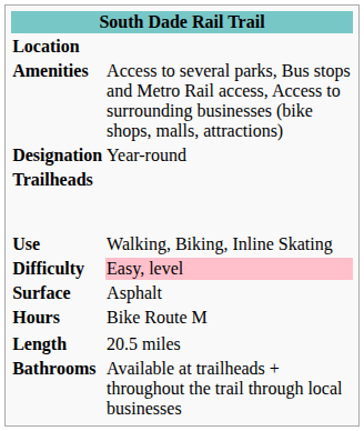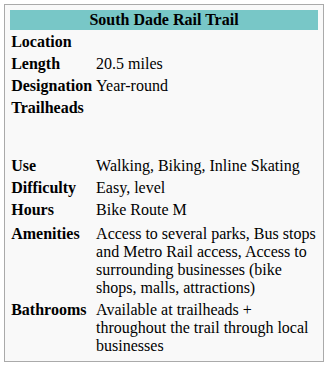 <table class="infobox" style="width: 20em;">
 <tr>
 <th style="background-color: #78c7c7" colspan="2"><div> South Dade Rail Trail</div></th>
 </tr>
 <tr>
 <td><strong>Location</strong></td>
 <td></td>
 </tr>
 <tr>
-<td><strong>Amenities</strong></td>
-<td>Access to several parks, Bus stops and Metro Rail access, Access to surrounding businesses (bike shops, malls, attractions)</td>
+<td><strong>Length</strong></td>
+<td>20.5 miles</td>
 </tr>
 <tr>
 <td><strong>Designation</strong></td>
 <td>Year-round</td>
 </tr>
 <tr>
 <td><strong>Trailheads</strong></td>
 <td><br> <br><br></td>
 </tr>
 <tr>
 <td><strong>Use</strong></td>
 <td>Walking, Biking, Inline Skating</td>
 </tr>
 <tr>
 <td><strong>Difficulty</strong></td>
-<td style="background: pink;">Easy, level</td>
-</tr>
-<tr>
-<td><strong>Surface </strong></td>
-<td>Asphalt</td>
+<td>Easy, level</td>
 </tr>
 <tr>
 <td><strong>Hours</strong></td>
 <td> Bike Route M</td>
 </tr>
 <tr>
 </tr>
 <tr>
-<td><strong>Length</strong></td>
-<td>20.5 miles</td>
+<td><strong>Amenities</strong></td>
+<td>Access to several parks, Bus stops and Metro Rail access, Access to surrounding businesses (bike shops, malls, attractions)</td>
 </tr>
 <tr>
 <td><strong>Bathrooms</strong></td>
 <td>Available at trailheads + throughout the trail through local businesses</td>
 </tr>
 </table>
